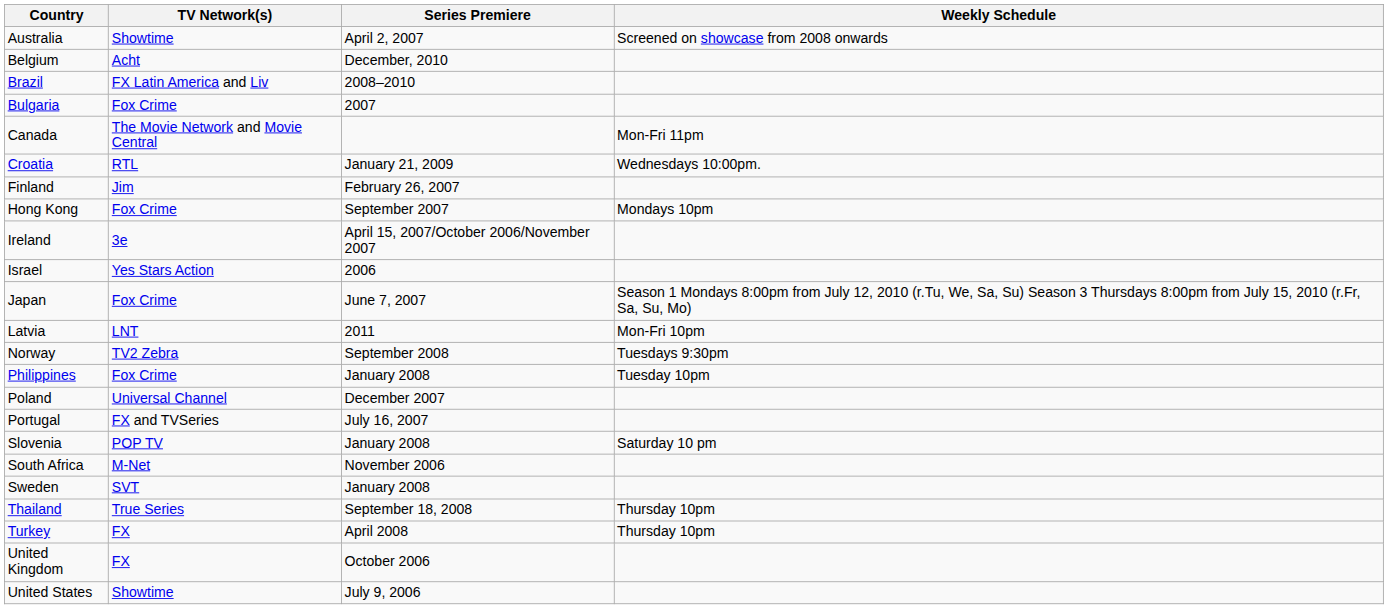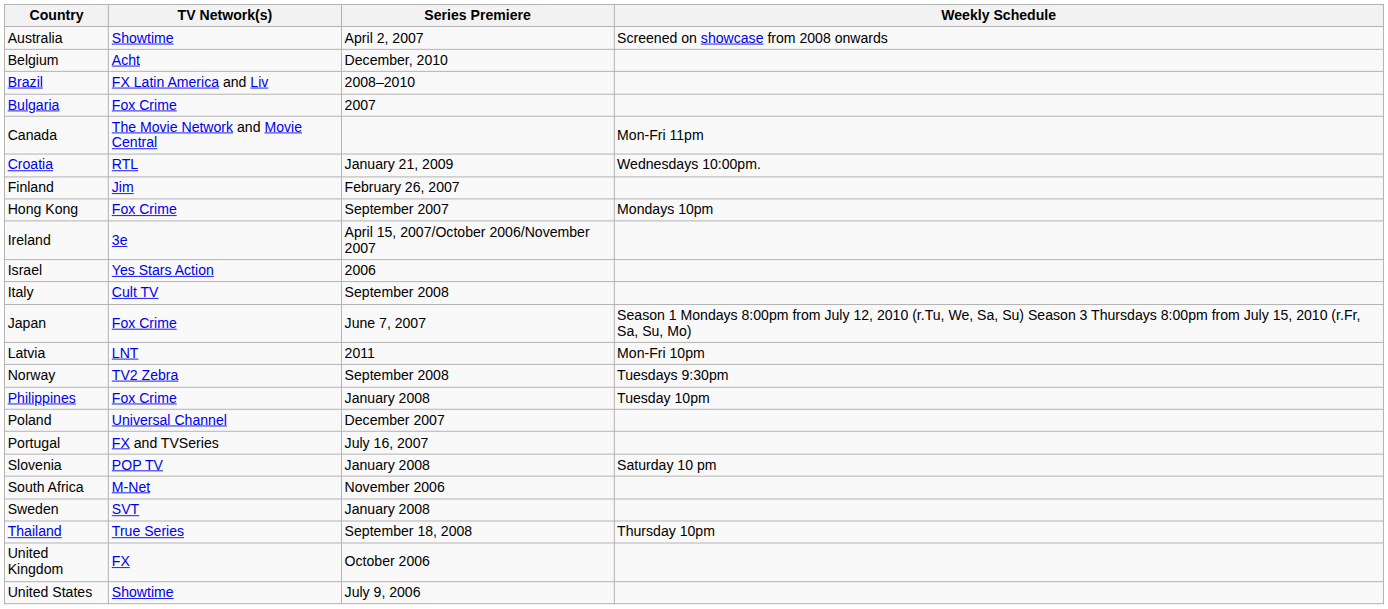 <table class="wikitable">
 <tr>
 <th>Country</th>
 <th>TV Network(s)</th>
 <th>Series Premiere</th>
 <th>Weekly Schedule</th>
 </tr>
 <tr>
 <td> Australia</td>
 <td><a href='#'>Showtime</a></td>
 <td>April 2, 2007</td>
 <td>Screened on <a href='#'>showcase</a> from 2008 onwards</td>
 </tr>
 <tr>
 <td> Belgium</td>
 <td><a href='#'>Acht</a></td>
 <td>December, 2010</td>
 <td></td>
 </tr>
 <tr>
 <td> <a href='#'>Brazil</a></td>
 <td><a href='#'>FX Latin America</a> and <a href='#'>Liv</a></td>
 <td>2008–2010</td>
 <td></td>
 </tr>
 <tr>
 <td> <a href='#'>Bulgaria</a></td>
 <td><a href='#'>Fox Crime</a></td>
 <td>2007</td>
 <td></td>
 </tr>
 <tr>
 <td> Canada</td>
 <td><a href='#'>The Movie Network</a> and <a href='#'>Movie Central</a></td>
 <td></td>
 <td>Mon-Fri 11pm</td>
 </tr>
 <tr>
 <td> <a href='#'>Croatia</a></td>
 <td><a href='#'>RTL</a></td>
 <td>January 21, 2009</td>
 <td>Wednesdays 10:00pm.</td>
 </tr>
 <tr>
 <td> Finland</td>
 <td><a href='#'>Jim</a></td>
 <td>February 26, 2007</td>
 <td></td>
 </tr>
 <tr>
 <td> Hong Kong</td>
 <td><a href='#'>Fox Crime</a></td>
 <td>September 2007</td>
 <td>Mondays 10pm</td>
 </tr>
 <tr>
 <td> Ireland</td>
 <td><a href='#'>3e</a></td>
 <td>April 15, 2007/October 2006/November 2007</td>
 <td></td>
 </tr>
 <tr>
 <td> Israel</td>
 <td><a href='#'>Yes Stars Action</a></td>
 <td>2006</td>
 <td></td>
 </tr>
 <tr>
+<td> Italy</td>
+<td><a href='#'>Cult TV</a></td>
+<td>September 2008</td>
+<td></td>
+</tr>
+<tr>
 <td> Japan</td>
 <td><a href='#'>Fox Crime</a></td>
 <td>June 7, 2007</td>
 <td>Season 1  Mondays 8:00pm from July 12, 2010 (r.Tu, We, Sa, Su) Season 3  Thursdays 8:00pm from July 15, 2010 (r.Fr, Sa, Su, Mo)</td>
 </tr>
 <tr>
 <td> Latvia</td>
 <td><a href='#'>LNT</a></td>
 <td>2011</td>
 <td>Mon-Fri 10pm</td>
 </tr>
 <tr>
 <td> Norway</td>
 <td><a href='#'>TV2 Zebra</a></td>
 <td>September 2008</td>
 <td>Tuesdays 9:30pm</td>
 </tr>
 <tr>
 <td> <a href='#'>Philippines</a></td>
 <td><a href='#'>Fox Crime</a></td>
 <td>January 2008</td>
 <td>Tuesday 10pm</td>
 </tr>
 <tr>
 <td> Poland</td>
 <td><a href='#'>Universal Channel</a></td>
 <td>December 2007</td>
 <td></td>
 </tr>
 <tr>
 <td> Portugal</td>
 <td><a href='#'>FX</a> and TVSeries</td>
 <td>July 16, 2007</td>
 <td></td>
 </tr>
 <tr>
 <td> Slovenia</td>
 <td><a href='#'>POP TV</a></td>
 <td>January 2008</td>
 <td>Saturday 10 pm</td>
 </tr>
 <tr>
 <td> South Africa</td>
 <td><a href='#'>M-Net</a></td>
 <td>November 2006</td>
 <td></td>
 </tr>
 <tr>
 <td> Sweden</td>
 <td><a href='#'>SVT</a></td>
 <td>January 2008</td>
 <td></td>
 </tr>
 <tr>
 <td> <a href='#'>Thailand</a></td>
 <td><a href='#'>True Series</a></td>
 <td>September 18, 2008</td>
 <td>Thursday 10pm</td>
 </tr>
 <tr>
-<td> <a href='#'>Turkey</a></td>
-<td><a href='#'>FX</a></td>
-<td>April 2008</td>
-<td>Thursday 10pm</td>
-</tr>
-<tr>
 <td> United Kingdom</td>
 <td><a href='#'>FX</a></td>
 <td>October 2006</td>
 <td></td>
 </tr>
 <tr>
 <td> United States</td>
 <td><a href='#'>Showtime</a></td>
 <td>July 9, 2006</td>
 <td></td>
 </tr>
 </table>
